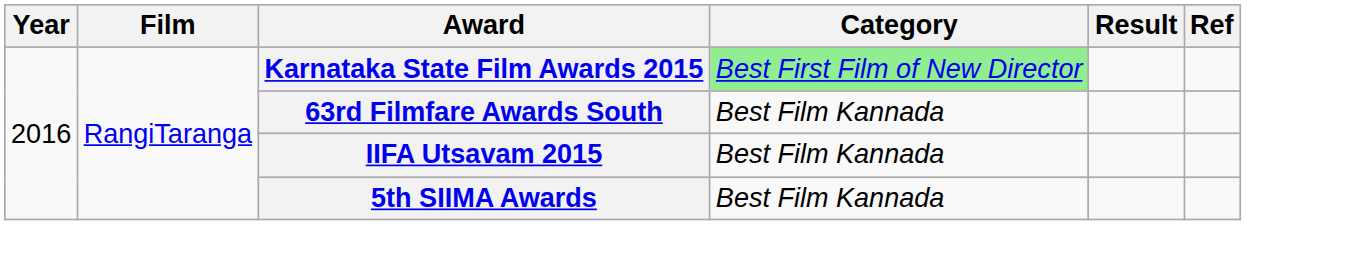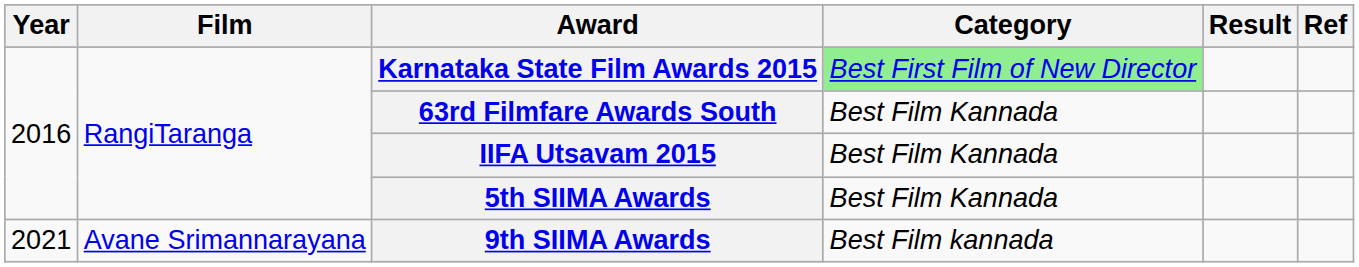 <table class="wikitable sortable">
 <tr>
 <th>Year</th>
 <th>Film</th>
 <th>Award</th>
 <th>Category</th>
 <th>Result</th>
 <th>Ref</th>
 </tr>
 <tr>
 <td rowspan="4">2016</td>
 <td rowspan="4"><a href='#'>RangiTaranga</a></td>
 <th><strong><a href='#'>Karnataka State Film Awards 2015</a></strong></th>
 <td style="background: lightgreen;"><em><a href='#'>Best First Film of New Director</a></em></td>
 <td></td>
 <td></td>
 </tr>
 <tr>
 <th><strong><a href='#'>63rd Filmfare Awards South</a></strong></th>
 <td><em>Best Film Kannada</em></td>
 <td></td>
 <td></td>
 </tr>
 <tr>
 <th><strong><a href='#'>IIFA Utsavam 2015</a></strong></th>
 <td><em>Best Film Kannada</em></td>
 <td></td>
 <td></td>
 </tr>
 <tr>
 <th><strong><a href='#'>5th SIIMA Awards</a></strong></th>
 <td><em>Best Film Kannada</em></td>
 <td></td>
 <td></td>
 </tr>
+<tr>
+<td>2021</td>
+<td><a href='#'>Avane Srimannarayana</a></td>
+<th><a href='#'>9th SIIMA Awards</a></th>
+<td><em>Best Film kannada</em></td>
+<td></td>
+<td></td>
+</tr>
 </table>
